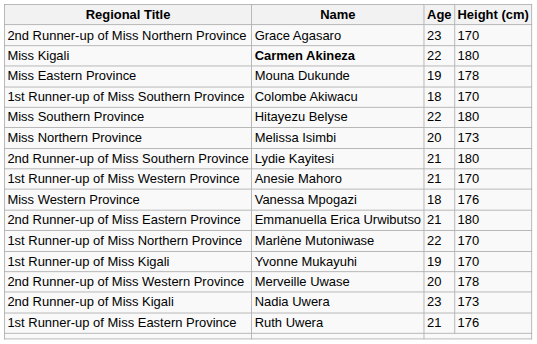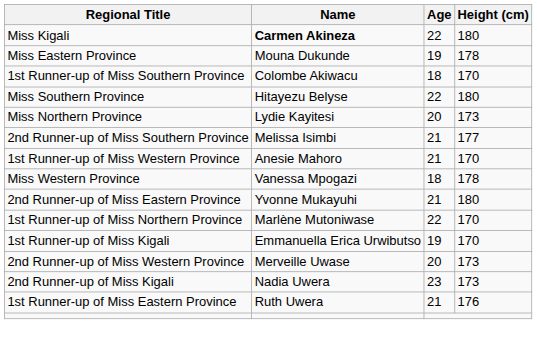 <table class="wikitable">
 <tr>
 <th scope=col>Regional Title</th>
 <th scope=col>Name</th>
 <th scope=col>Age</th>
 <th scope=col>Height (cm)</th>
-</tr>
-<tr>
-<td>2nd Runner-up of Miss Northern Province</td>
-<td>Grace Agasaro</td>
-<td>23</td>
-<td>170</td>
 </tr>
 <tr>
 <td>Miss Kigali</td>
 <td><strong>Carmen Akineza</strong></td>
 <td>22</td>
 <td>180</td>
 </tr>
 <tr>
 <td>Miss Eastern Province</td>
 <td>Mouna Dukunde</td>
 <td>19</td>
 <td>178</td>
 </tr>
 <tr>
 <td>1st Runner-up of Miss Southern Province</td>
 <td>Colombe Akiwacu</td>
 <td>18</td>
 <td>170</td>
 </tr>
 <tr>
 <td>Miss Southern Province</td>
 <td>Hitayezu Belyse</td>
 <td>22</td>
 <td>180</td>
 </tr>
 <tr>
 <td>Miss Northern Province</td>
-<td>Melissa Isimbi</td>
+<td>Lydie Kayitesi</td>
 <td>20</td>
 <td>173</td>
 </tr>
 <tr>
 <td>2nd Runner-up of Miss Southern Province</td>
-<td>Lydie Kayitesi</td>
+<td>Melissa Isimbi</td>
 <td>21</td>
-<td>180</td>
+<td>177</td>
 </tr>
 <tr>
 <td>1st Runner-up of Miss Western Province</td>
 <td>Anesie Mahoro</td>
 <td>21</td>
 <td>170</td>
 </tr>
 <tr>
 <td>Miss Western Province</td>
 <td>Vanessa Mpogazi</td>
 <td>18</td>
-<td>176</td>
+<td>178</td>
 </tr>
 <tr>
 <td>2nd Runner-up of Miss Eastern Province</td>
-<td>Emmanuella Erica Urwibutso</td>
+<td>Yvonne Mukayuhi</td>
 <td>21</td>
 <td>180</td>
 </tr>
 <tr>
 <td>1st Runner-up of Miss Northern Province</td>
 <td>Marlène Mutoniwase</td>
 <td>22</td>
 <td>170</td>
 </tr>
 <tr>
 <td>1st Runner-up of Miss Kigali</td>
-<td>Yvonne Mukayuhi</td>
+<td>Emmanuella Erica Urwibutso</td>
 <td>19</td>
 <td>170</td>
 </tr>
 <tr>
 <td>2nd Runner-up of Miss Western Province</td>
 <td>Merveille Uwase</td>
 <td>20</td>
-<td>178</td>
+<td>173</td>
 </tr>
 <tr>
 <td>2nd Runner-up of Miss Kigali</td>
 <td>Nadia Uwera</td>
 <td>23</td>
 <td>173</td>
 </tr>
 <tr>
 <td>1st Runner-up of Miss Eastern Province</td>
 <td>Ruth Uwera</td>
 <td>21</td>
 <td>176</td>
 </tr>
 <tr>
 <td></td>
 <td></td>
 </tr>
 </table>
